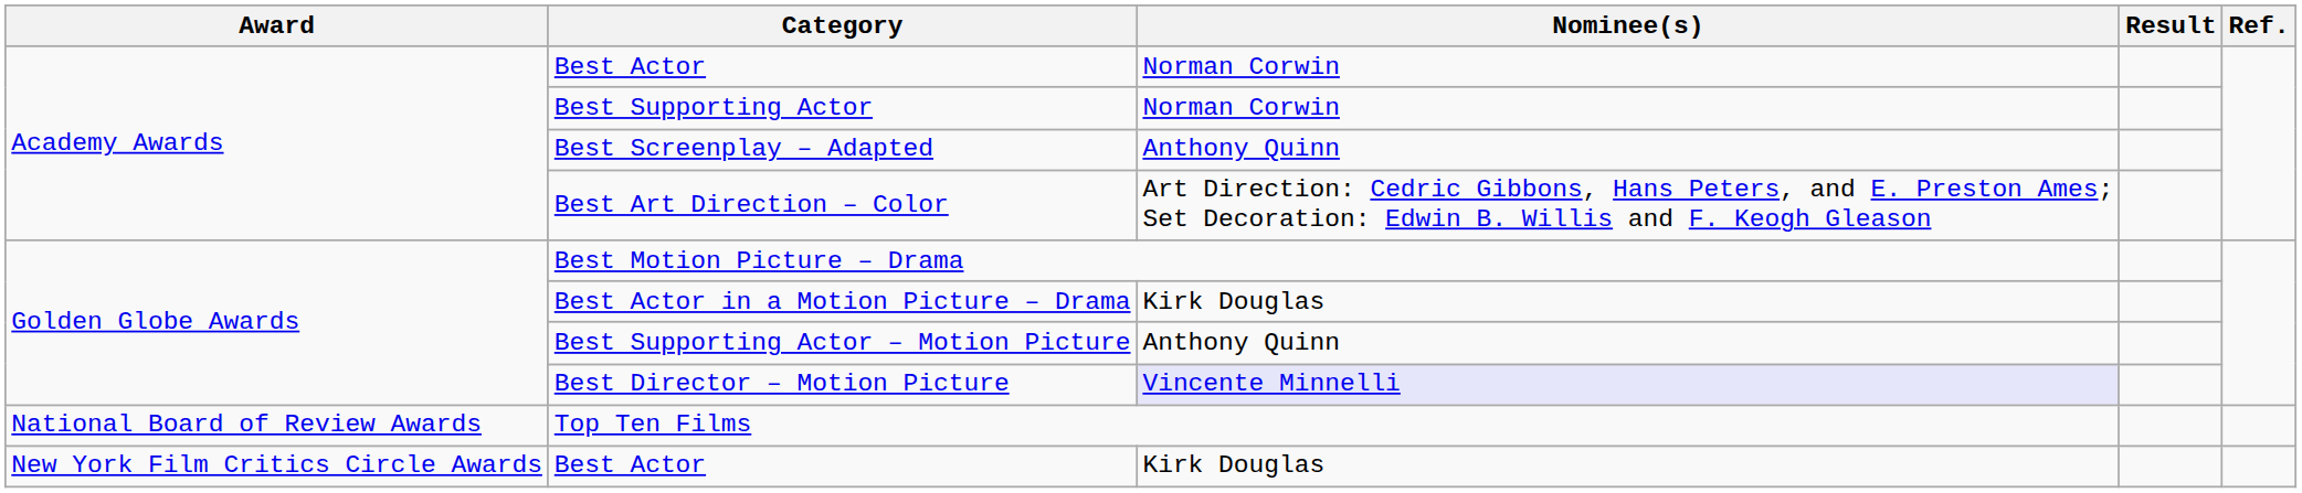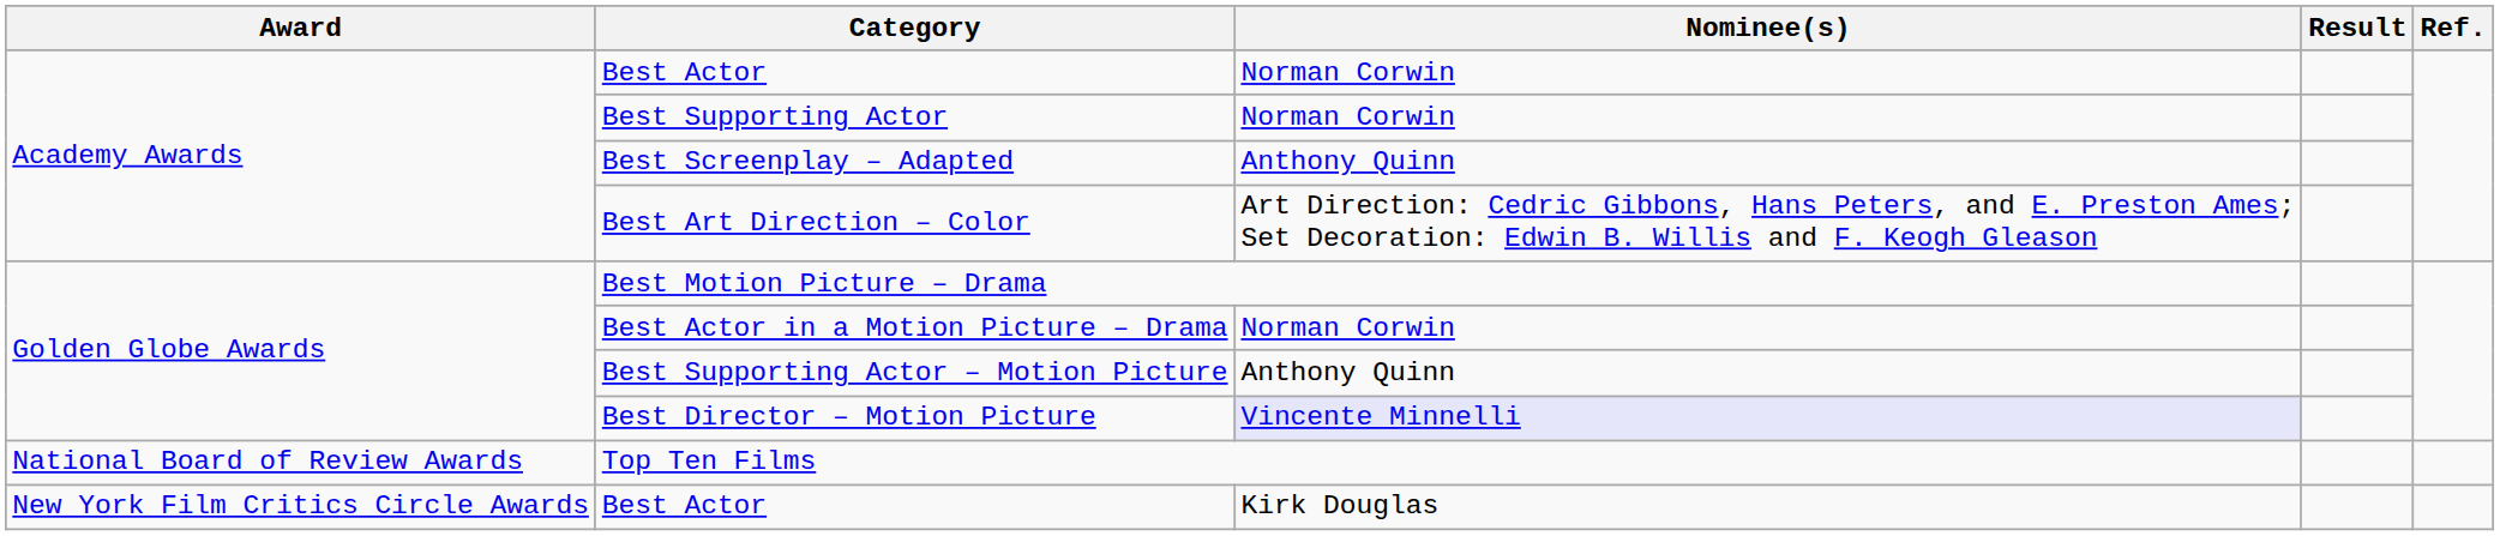 <table class="wikitable plainrowheaders">
 <tr>
 <th>Award</th>
 <th>Category</th>
 <th>Nominee(s)</th>
 <th>Result</th>
 <th>Ref.</th>
 </tr>
 <tr>
 <td rowspan="4"><a href='#'>Academy Awards</a></td>
 <td><a href='#'>Best Actor</a></td>
 <td><a href='#'>Norman Corwin</a></td>
 <td></td>
 <td align="center" rowspan="4"></td>
 </tr>
 <tr>
 <td><a href='#'>Best Supporting Actor</a></td>
 <td><a href='#'>Norman Corwin</a></td>
 <td></td>
 </tr>
 <tr>
 <td><a href='#'>Best Screenplay – Adapted</a></td>
 <td><a href='#'>Anthony Quinn</a></td>
 <td></td>
 </tr>
 <tr>
 <td><a href='#'>Best Art Direction – Color</a></td>
 <td>Art Direction: <a href='#'>Cedric Gibbons</a>, <a href='#'>Hans Peters</a>, and <a href='#'>E. Preston Ames</a>; <br> Set Decoration: <a href='#'>Edwin B. Willis</a> and <a href='#'>F. Keogh Gleason</a></td>
 <td></td>
 </tr>
 <tr>
 <td rowspan="4"><a href='#'>Golden Globe Awards</a></td>
 <td colspan="2"><a href='#'>Best Motion Picture – Drama</a></td>
 <td></td>
 <td align="center" rowspan="4"></td>
 </tr>
 <tr>
 <td><a href='#'>Best Actor in a Motion Picture – Drama</a></td>
-<td>Kirk Douglas</td>
+<td><a href='#'>Norman Corwin</a></td>
 <td></td>
 </tr>
 <tr>
 <td><a href='#'>Best Supporting Actor – Motion Picture</a></td>
 <td>Anthony Quinn</td>
 <td></td>
 </tr>
 <tr>
 <td><a href='#'>Best Director – Motion Picture</a></td>
 <td style="background: lavender;"><a href='#'>Vincente Minnelli</a></td>
 <td></td>
 </tr>
 <tr>
 <td><a href='#'>National Board of Review Awards</a></td>
 <td colspan="2"><a href='#'>Top Ten Films</a></td>
 <td></td>
 <td align="center"></td>
 </tr>
 <tr>
 <td><a href='#'>New York Film Critics Circle Awards</a></td>
 <td><a href='#'>Best Actor</a></td>
 <td>Kirk Douglas</td>
 <td></td>
 <td align="center"></td>
 </tr>
 </table>
